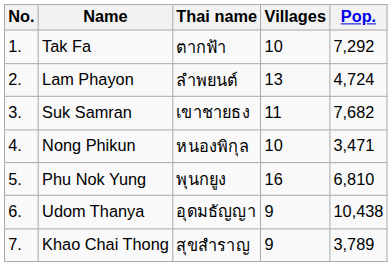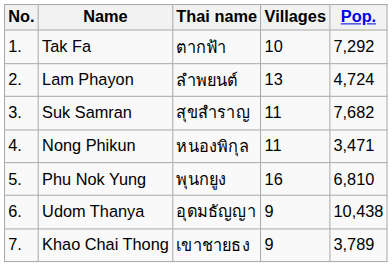 <table class="wikitable sortable">
 <tr>
 <th>No.</th>
 <th>Name</th>
 <th>Thai name</th>
 <th>Villages</th>
 <th><a href='#'>Pop.</a></th>
 </tr>
 <tr>
 <td>1.</td>
 <td>Tak Fa</td>
 <td>ตากฟ้า</td>
 <td>10</td>
 <td>7,292</td>
 </tr>
 <tr>
 <td>2.</td>
 <td>Lam Phayon</td>
 <td>ลำพยนต์</td>
 <td>13</td>
 <td>4,724</td>
 </tr>
 <tr>
 <td>3.</td>
 <td>Suk Samran</td>
-<td>เขาชายธง</td>
+<td>สุขสำราญ</td>
 <td>11</td>
 <td>7,682</td>
 </tr>
 <tr>
 <td>4.</td>
 <td>Nong Phikun</td>
 <td>หนองพิกุล</td>
-<td>10</td>
+<td>11</td>
 <td>3,471</td>
 </tr>
 <tr>
 <td>5.</td>
 <td>Phu Nok Yung</td>
 <td>พุนกยูง</td>
 <td>16</td>
 <td>6,810</td>
 </tr>
 <tr>
 <td>6.</td>
 <td>Udom Thanya</td>
 <td>อุดมธัญญา</td>
 <td>9</td>
 <td>10,438</td>
 </tr>
 <tr>
 <td>7.</td>
 <td>Khao Chai Thong</td>
-<td>สุขสำราญ</td>
+<td>เขาชายธง</td>
 <td>9</td>
 <td>3,789</td>
 </tr>
 </table>
